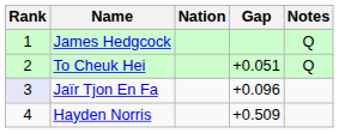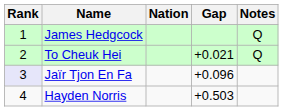 <table class="wikitable sortable" style="text-align:center">
 <tr>
 <th>Rank</th>
 <th>Name</th>
 <th>Nation</th>
 <th>Gap</th>
 <th>Notes</th>
 </tr>
 <tr bgcolor=ccffcc>
 <td>1</td>
 <td align=left><a href='#'>James Hedgcock</a></td>
 <td align=left></td>
 <td></td>
 <td>Q</td>
 </tr>
 <tr bgcolor=ccffcc>
 <td>2</td>
 <td align=left><a href='#'>To Cheuk Hei</a></td>
 <td align=left></td>
-<td>+0.051</td>
+<td>+0.021</td>
 <td>Q</td>
 </tr>
 <tr>
 <td style="background: lavender;">3</td>
 <td align=left><a href='#'>Jaïr Tjon En Fa</a></td>
 <td align=left></td>
 <td>+0.096</td>
 <td></td>
 </tr>
 <tr>
 <td>4</td>
 <td align=left><a href='#'>Hayden Norris</a></td>
 <td align=left></td>
-<td>+0.509</td>
+<td>+0.503</td>
 <td></td>
 </tr>
 </table>
